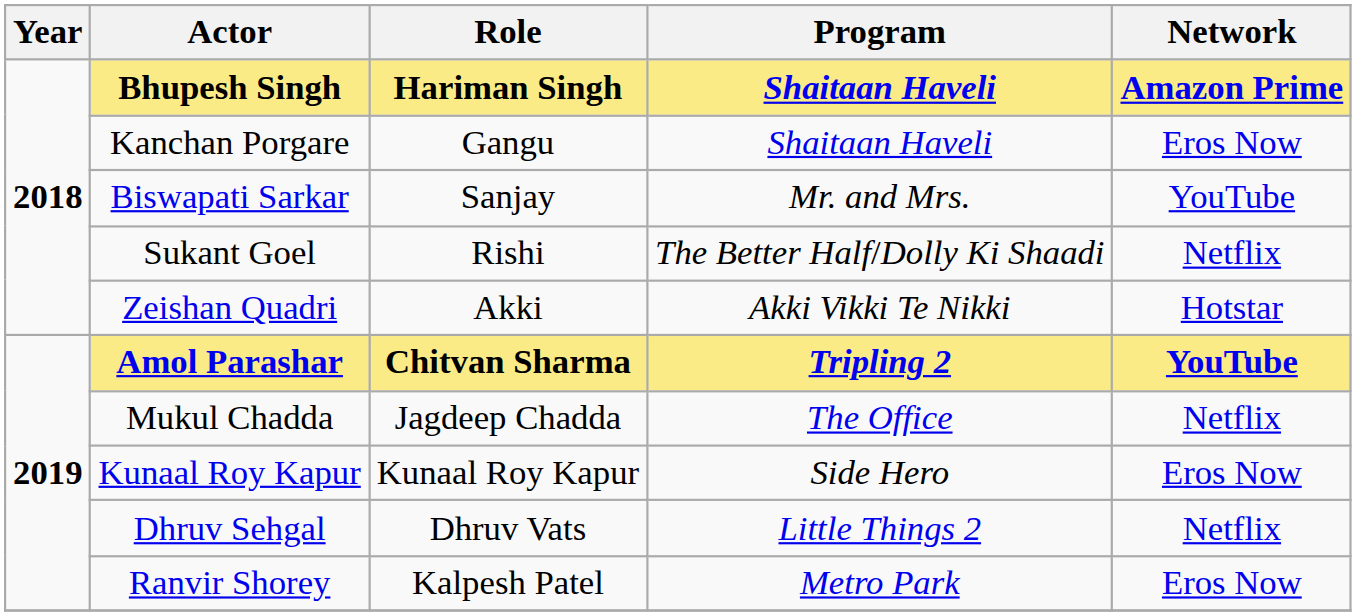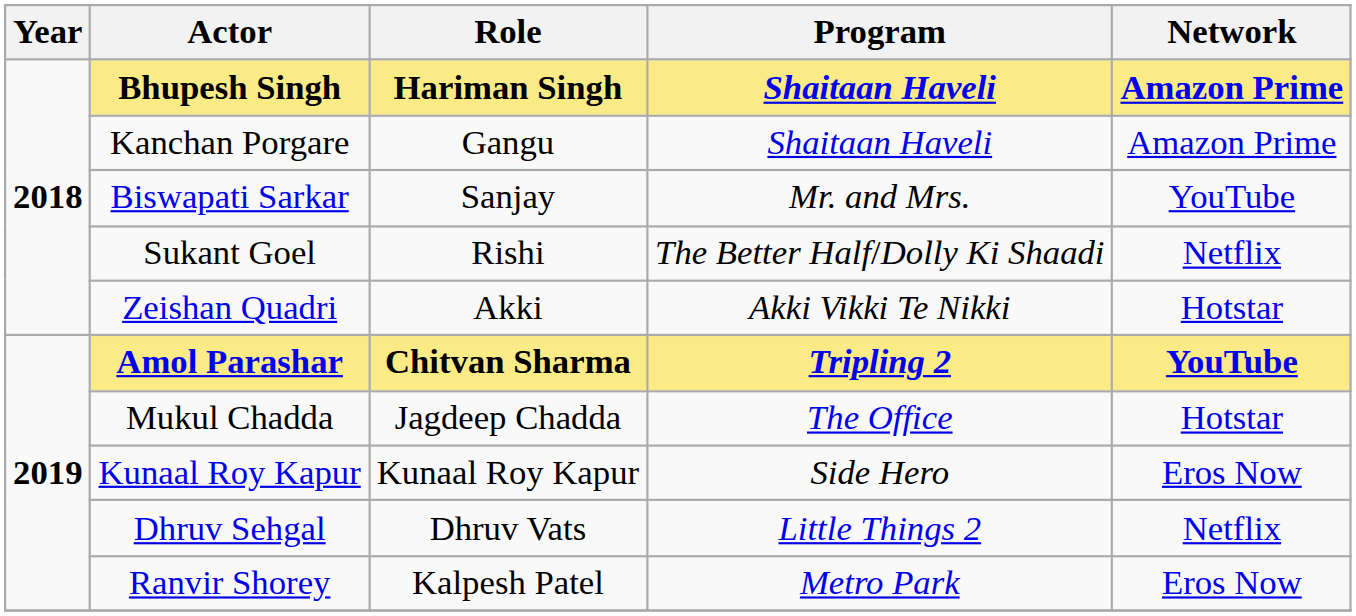 <table class="wikitable sortable" style="text-align:center;">
 <tr>
 <th>Year</th>
 <th>Actor</th>
 <th>Role</th>
 <th>Program</th>
 <th>Network</th>
 </tr>
 <tr>
 <td rowspan="5"><strong>2018</strong></td>
 <td style="background:#FAEB86;"><strong>Bhupesh Singh</strong></td>
 <td style="background:#FAEB86;"><strong>Hariman Singh</strong></td>
 <td style="background:#FAEB86;"><strong><em><a href='#'>Shaitaan Haveli</a></em></strong></td>
 <td style="background:#FAEB86;"><strong><a href='#'>Amazon Prime</a></strong></td>
 </tr>
 <tr>
 <td>Kanchan Porgare</td>
 <td>Gangu</td>
 <td><em><a href='#'>Shaitaan Haveli</a></em></td>
-<td><a href='#'>Eros Now</a></td>
+<td><a href='#'>Amazon Prime</a></td>
 </tr>
 <tr>
 <td><a href='#'>Biswapati Sarkar</a></td>
 <td>Sanjay</td>
 <td><em>Mr. and Mrs.</em></td>
 <td><a href='#'>YouTube</a></td>
 </tr>
 <tr>
 <td>Sukant Goel</td>
 <td>Rishi</td>
 <td><em>The Better Half</em>/<em>Dolly Ki Shaadi</em></td>
 <td><a href='#'>Netflix</a></td>
 </tr>
 <tr>
 <td><a href='#'>Zeishan Quadri</a></td>
 <td>Akki</td>
 <td><em>Akki Vikki Te Nikki</em></td>
 <td><a href='#'>Hotstar</a></td>
 </tr>
 <tr>
 <td rowspan="5"><strong>2019</strong></td>
 <td style="background:#FAEB86;"><strong><a href='#'>Amol Parashar</a></strong></td>
 <td style="background:#FAEB86;"><strong>Chitvan Sharma</strong></td>
 <td style="background:#FAEB86;"><strong><em><a href='#'>Tripling 2</a></em></strong></td>
 <td style="background:#FAEB86;"><strong><a href='#'>YouTube</a></strong></td>
 </tr>
 <tr>
 <td>Mukul Chadda</td>
 <td>Jagdeep Chadda</td>
 <td><em><a href='#'>The Office</a></em></td>
-<td><a href='#'>Netflix</a></td>
+<td><a href='#'>Hotstar</a></td>
 </tr>
 <tr>
 <td><a href='#'>Kunaal Roy Kapur</a></td>
 <td>Kunaal Roy Kapur</td>
 <td><em>Side Hero</em></td>
 <td><a href='#'>Eros Now</a></td>
 </tr>
 <tr>
 <td><a href='#'>Dhruv Sehgal</a></td>
 <td>Dhruv Vats</td>
 <td><em><a href='#'>Little Things 2</a></em></td>
 <td><a href='#'>Netflix</a></td>
 </tr>
 <tr>
 <td><a href='#'>Ranvir Shorey</a></td>
 <td>Kalpesh Patel</td>
 <td><em><a href='#'>Metro Park</a></em></td>
 <td><a href='#'>Eros Now</a></td>
 </tr>
 <tr>
 </tr>
 </table>
